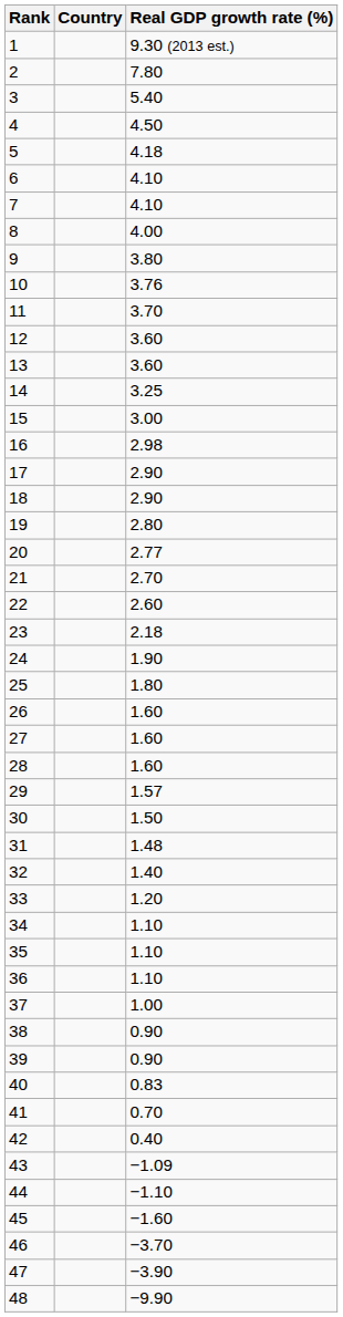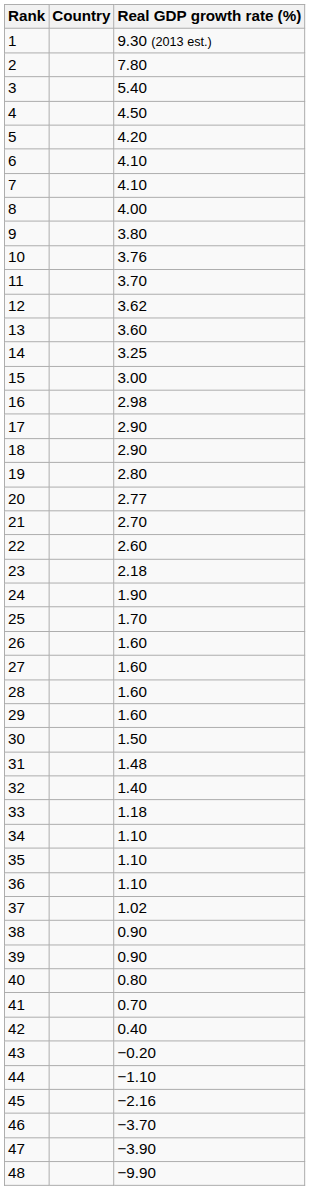 <table class="wikitable sortable">
 <tr>
 <th style="width:2em;" ! data-sort-type="number">Rank</th>
 <th>Country</th>
 <th>Real GDP growth rate (%)</th>
 </tr>
 <tr>
 <td>1</td>
 <td></td>
 <td>9.30 <small>(2013 est.)</small></td>
 </tr>
 <tr>
 <td>2</td>
 <td></td>
 <td>7.80</td>
 </tr>
 <tr>
 <td>3</td>
 <td></td>
 <td>5.40</td>
 </tr>
 <tr>
 <td>4</td>
 <td></td>
 <td>4.50</td>
 </tr>
 <tr>
 <td>5</td>
 <td></td>
-<td>4.18</td>
+<td>4.20</td>
 </tr>
 <tr>
 <td>6</td>
 <td></td>
 <td>4.10</td>
 </tr>
 <tr>
 <td>7</td>
 <td></td>
 <td>4.10</td>
 </tr>
 <tr>
 <td>8</td>
 <td></td>
 <td>4.00</td>
 </tr>
 <tr>
 <td>9</td>
 <td></td>
 <td>3.80</td>
 </tr>
 <tr>
 <td>10</td>
 <td></td>
 <td>3.76</td>
 </tr>
 <tr>
 <td>11</td>
 <td></td>
 <td>3.70</td>
 </tr>
 <tr>
 <td>12</td>
 <td></td>
-<td>3.60</td>
+<td>3.62</td>
 </tr>
 <tr>
 <td>13</td>
 <td></td>
 <td>3.60</td>
 </tr>
 <tr>
 <td>14</td>
 <td></td>
 <td>3.25</td>
 </tr>
 <tr>
 <td>15</td>
 <td></td>
 <td>3.00</td>
 </tr>
 <tr>
 <td>16</td>
 <td></td>
 <td>2.98</td>
 </tr>
 <tr>
 <td>17</td>
 <td></td>
 <td>2.90</td>
 </tr>
 <tr>
 <td>18</td>
 <td></td>
 <td>2.90</td>
 </tr>
 <tr>
 <td>19</td>
 <td></td>
 <td>2.80</td>
 </tr>
 <tr>
 <td>20</td>
 <td></td>
 <td>2.77</td>
 </tr>
 <tr>
 <td>21</td>
 <td></td>
 <td>2.70</td>
 </tr>
 <tr>
 <td>22</td>
 <td></td>
 <td>2.60</td>
 </tr>
 <tr>
 <td>23</td>
 <td></td>
 <td>2.18</td>
 </tr>
 <tr>
 <td>24</td>
 <td></td>
 <td>1.90</td>
 </tr>
 <tr>
 <td>25</td>
 <td></td>
-<td>1.80</td>
+<td>1.70</td>
 </tr>
 <tr>
 <td>26</td>
 <td></td>
 <td>1.60</td>
 </tr>
 <tr>
 <td>27</td>
 <td></td>
 <td>1.60</td>
 </tr>
 <tr>
 <td>28</td>
 <td></td>
 <td>1.60</td>
 </tr>
 <tr>
 <td>29</td>
 <td></td>
-<td>1.57</td>
+<td>1.60</td>
 </tr>
 <tr>
 <td>30</td>
 <td></td>
 <td>1.50</td>
 </tr>
 <tr>
 <td>31</td>
 <td></td>
 <td>1.48</td>
 </tr>
 <tr>
 <td>32</td>
 <td></td>
 <td>1.40</td>
 </tr>
 <tr>
 <td>33</td>
 <td></td>
-<td>1.20</td>
+<td>1.18</td>
 </tr>
 <tr>
 <td>34</td>
 <td></td>
 <td>1.10</td>
 </tr>
 <tr>
 <td>35</td>
 <td></td>
 <td>1.10</td>
 </tr>
 <tr>
 <td>36</td>
 <td></td>
 <td>1.10</td>
 </tr>
 <tr>
 <td>37</td>
 <td></td>
-<td>1.00</td>
+<td>1.02</td>
 </tr>
 <tr>
 <td>38</td>
 <td></td>
 <td>0.90</td>
 </tr>
 <tr>
 <td>39</td>
 <td></td>
 <td>0.90</td>
 </tr>
 <tr>
 <td>40</td>
 <td></td>
-<td>0.83</td>
+<td>0.80</td>
 </tr>
 <tr>
 <td>41</td>
 <td></td>
 <td>0.70</td>
 </tr>
 <tr>
 <td>42</td>
 <td></td>
 <td>0.40</td>
 </tr>
 <tr>
 <td>43</td>
 <td></td>
-<td>−1.09</td>
+<td>−0.20</td>
 </tr>
 <tr>
 <td>44</td>
 <td></td>
 <td>−1.10</td>
 </tr>
 <tr>
 <td>45</td>
 <td></td>
-<td>−1.60</td>
+<td>−2.16</td>
 </tr>
 <tr>
 <td>46</td>
 <td></td>
 <td>−3.70</td>
 </tr>
 <tr>
 <td>47</td>
 <td></td>
 <td>−3.90</td>
 </tr>
 <tr>
 <td>48</td>
 <td></td>
 <td>−9.90</td>
 </tr>
 </table>
